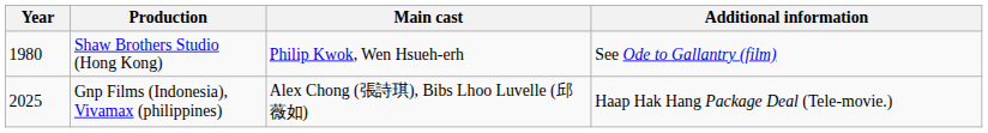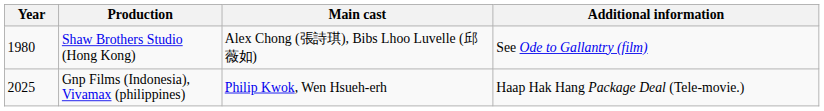 <table class="wikitable" width=75%>
 <tr>
 <th width=5%>Year</th>
 <th width=15%>Production</th>
 <th width=25%>Main cast</th>
 <th width=30%>Additional information</th>
 </tr>
 <tr>
 <td>1980</td>
 <td><a href='#'>Shaw Brothers Studio</a> (Hong Kong)</td>
-<td><a href='#'>Philip Kwok</a>, Wen Hsueh-erh</td>
+<td>Alex Chong (張詩琪), Bibs Lhoo Luvelle (邱薇如)</td>
 <td>See <em><a href='#'>Ode to Gallantry (film)</a></em></td>
 </tr>
 <tr>
 <td>2025</td>
 <td>Gnp Films (Indonesia), <a href='#'>Vivamax</a> (philippines)</td>
-<td>Alex Chong (張詩琪), Bibs Lhoo Luvelle (邱薇如)</td>
+<td><a href='#'>Philip Kwok</a>, Wen Hsueh-erh</td>
 <td>Haap Hak Hang <em>Package Deal</em> (Tele-movie.)</td>
 </tr>
 </table>
